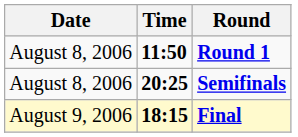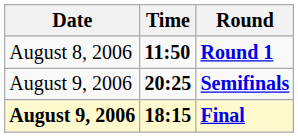 <table class="wikitable">
 <tr>
 <th>Date</th>
 <th>Time</th>
 <th>Round</th>
 </tr>
 <tr>
 <td>August 8, 2006</td>
 <td><strong>11:50</strong></td>
 <td><strong><a href='#'>Round 1</a></strong></td>
 </tr>
 <tr>
-<td>August 8, 2006</td>
+<td>August 9, 2006</td>
 <td><strong>20:25</strong></td>
 <td><strong><a href='#'>Semifinals</a></strong></td>
 </tr>
 <tr style=background:lemonchiffon>
-<td>August 9, 2006</td>
+<td><strong>August 9, 2006</strong></td>
 <td><strong>18:15</strong></td>
 <td><strong><a href='#'>Final</a></strong></td>
 </tr>
 </table>
